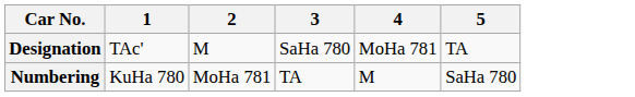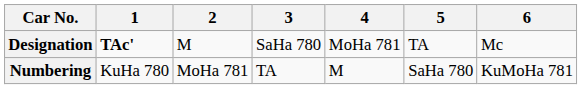 <table class="wikitable">
 <tr>
 <th>Car No.</th>
 <th>1</th>
 <th>2</th>
 <th>3</th>
 <th>4</th>
 <th>5</th>
+<th>6</th>
 </tr>
 <tr>
 <th>Designation</th>
-<td>TAc'</td>
+<td><strong>TAc'</strong></td>
 <td>M</td>
 <td>SaHa 780</td>
 <td>MoHa 781</td>
 <td>TA</td>
+<td>Mc</td>
 </tr>
 <tr>
 <th>Numbering</th>
 <td>KuHa 780</td>
 <td>MoHa 781</td>
 <td>TA</td>
 <td>M</td>
 <td>SaHa 780</td>
+<td>KuMoHa 781</td>
 </tr>
 </table>
